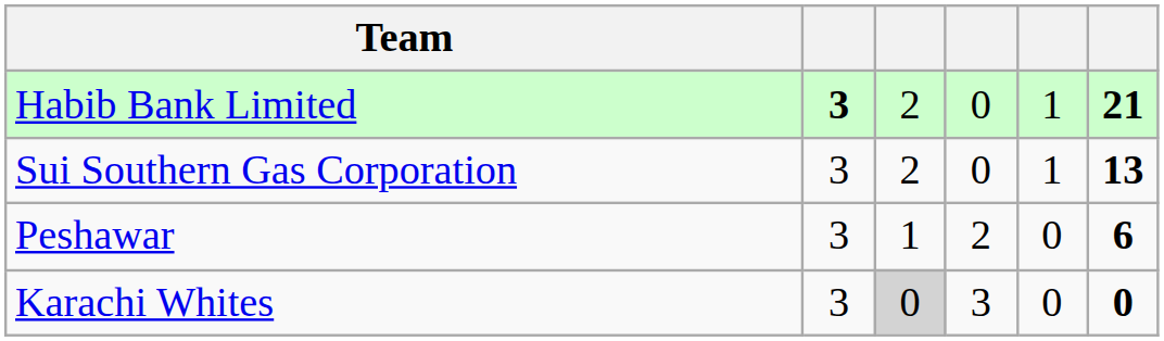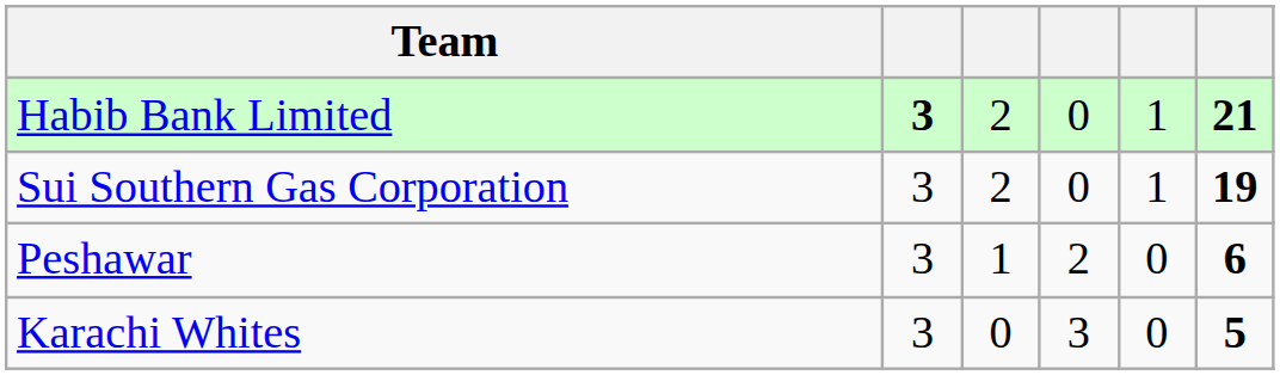 <table class="wikitable" style="text-align:center">
 <tr>
 <th style="width:300px">Team</th>
 <th width="20"></th>
 <th width="20"></th>
 <th width="20"></th>
 <th width="20"></th>
 <th width="20"></th>
 </tr>
 <tr style="background:#cfc">
 <td style="text-align:left"><a href='#'>Habib Bank Limited</a></td>
 <td><strong>3</strong></td>
 <td>2</td>
 <td>0</td>
 <td>1</td>
 <td><strong>21</strong></td>
 </tr>
 <tr>
 <td style="text-align:left"><a href='#'>Sui Southern Gas Corporation</a></td>
 <td>3</td>
 <td>2</td>
 <td>0</td>
 <td>1</td>
-<td><strong>13</strong></td>
+<td><strong>19</strong></td>
 </tr>
 <tr>
 <td style="text-align:left"><a href='#'>Peshawar</a></td>
 <td>3</td>
 <td>1</td>
 <td>2</td>
 <td>0</td>
 <td><strong>6</strong></td>
 </tr>
 <tr>
 <td style="text-align:left"><a href='#'>Karachi Whites</a></td>
 <td>3</td>
-<td style="background: lightgrey;">0</td>
+<td>0</td>
 <td>3</td>
 <td>0</td>
-<td><strong>0</strong></td>
+<td><strong>5</strong></td>
 </tr>
 </table>
